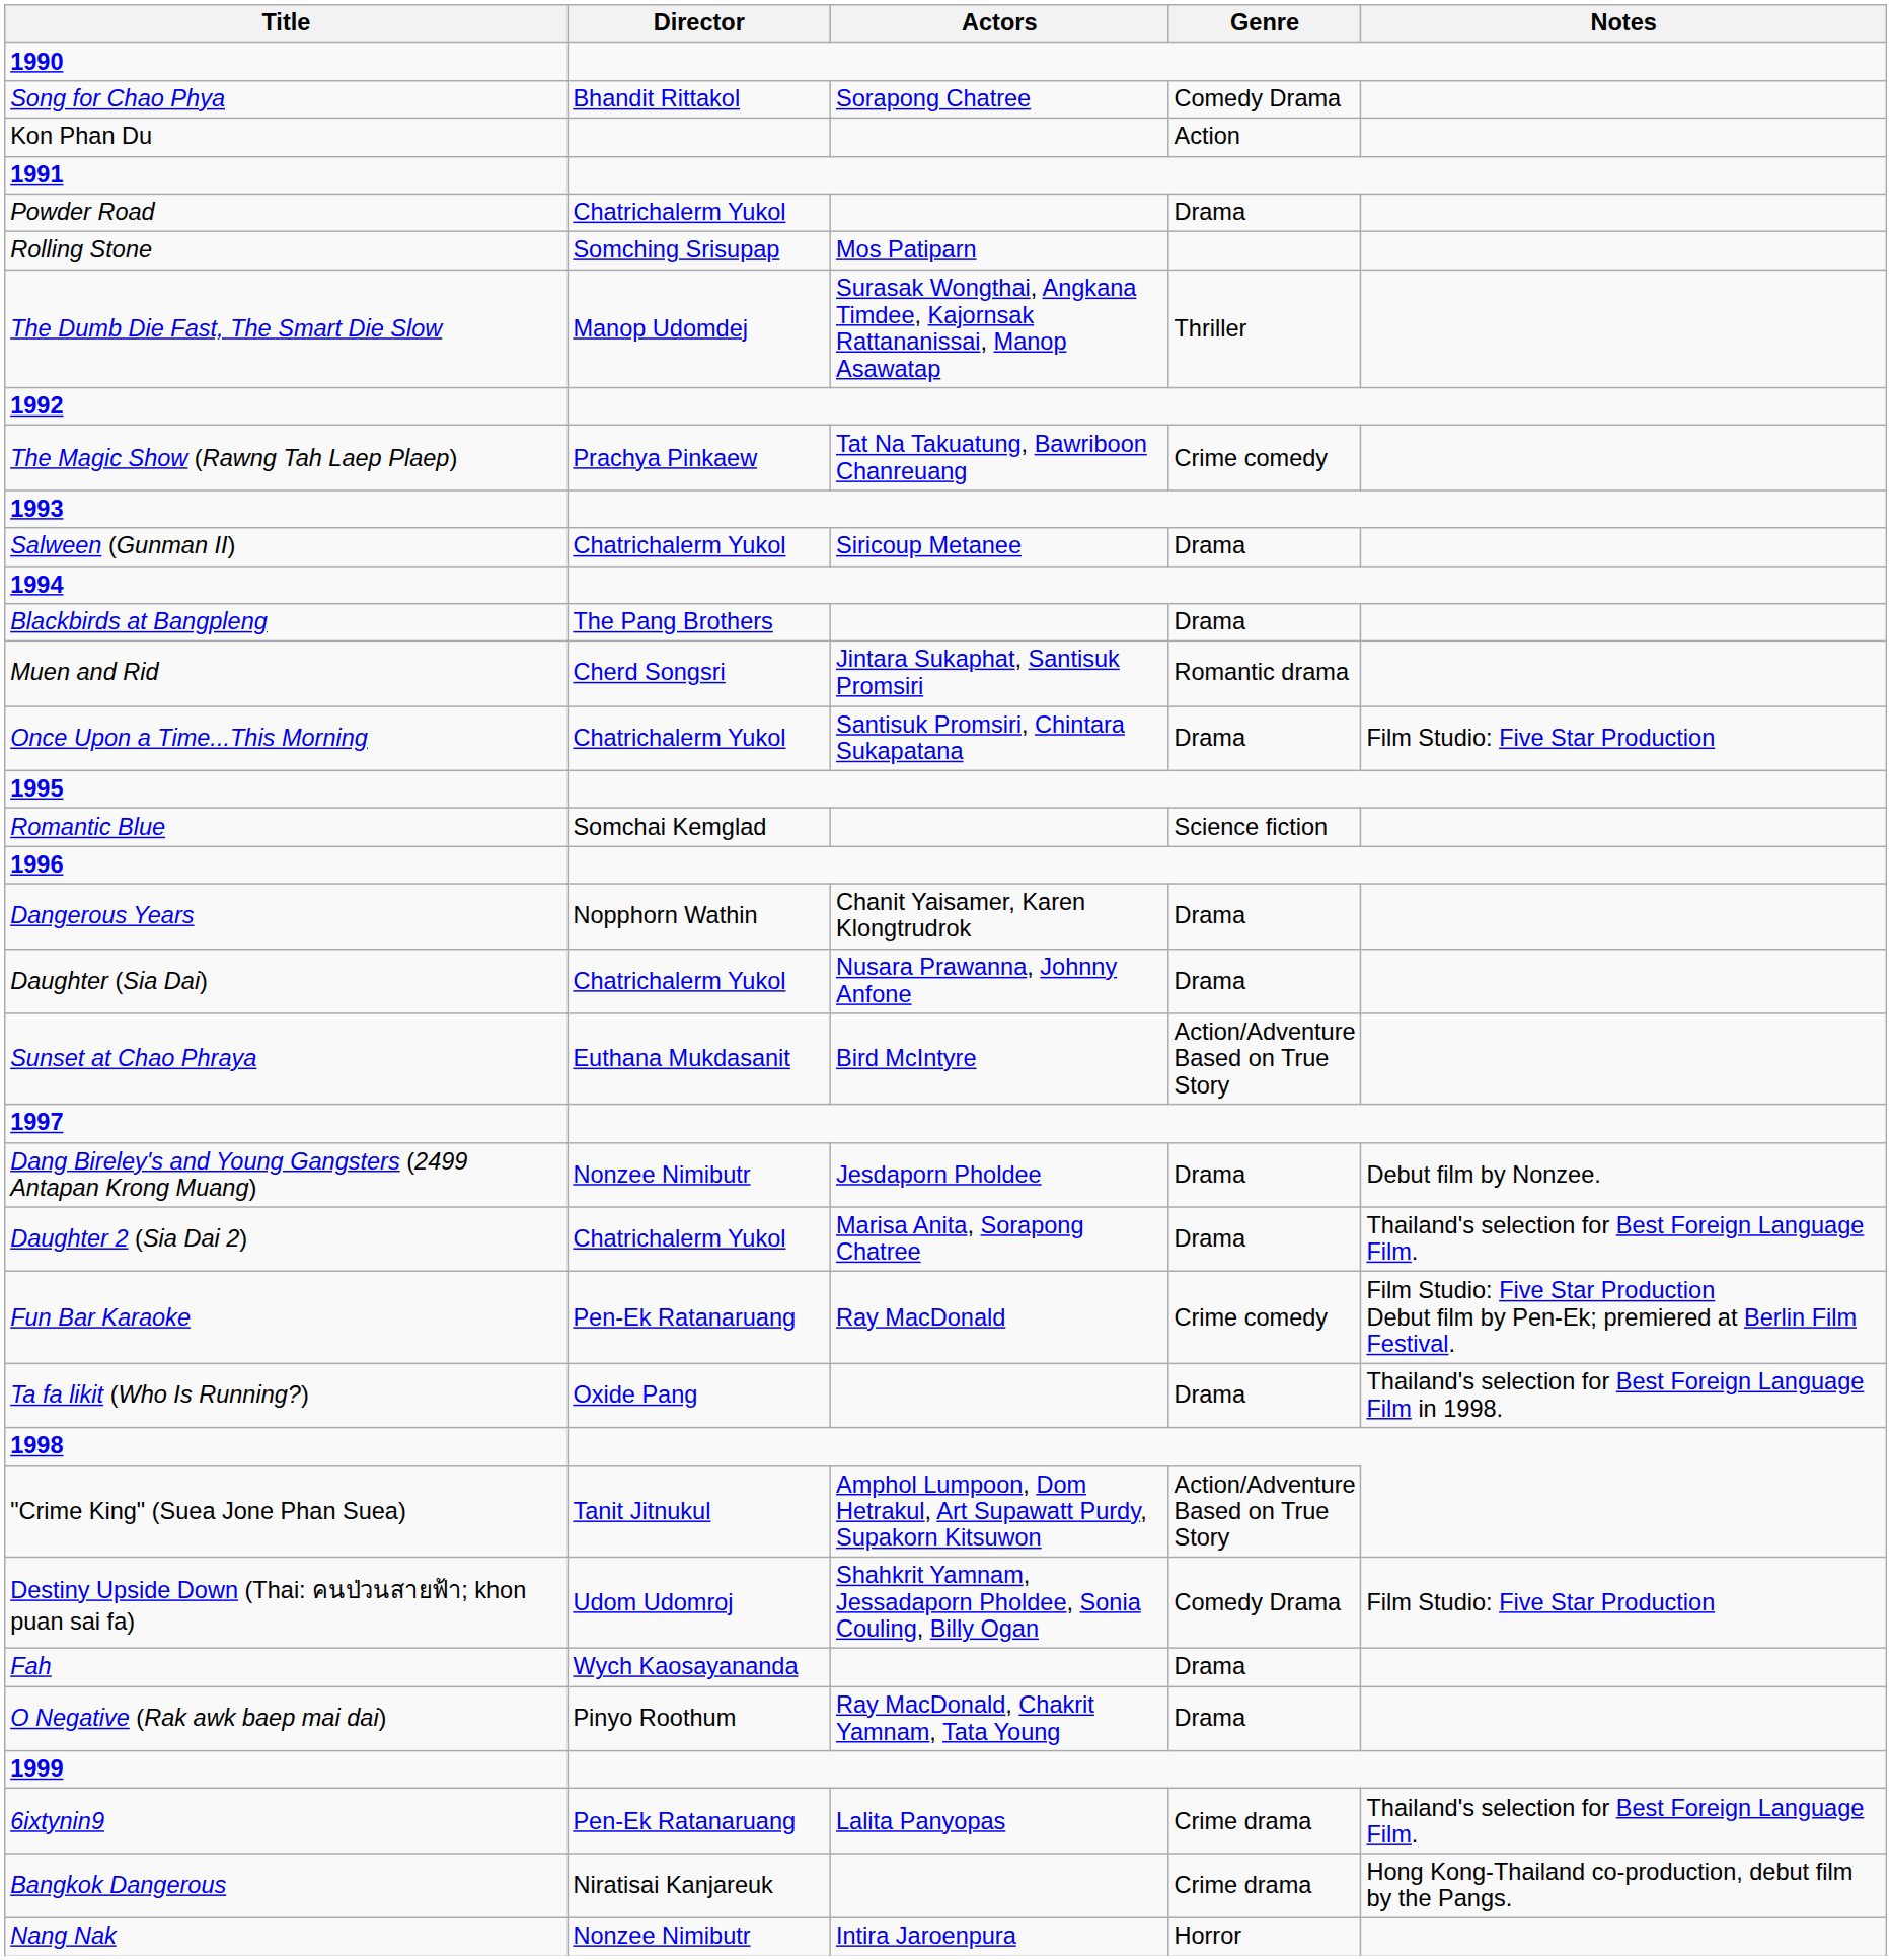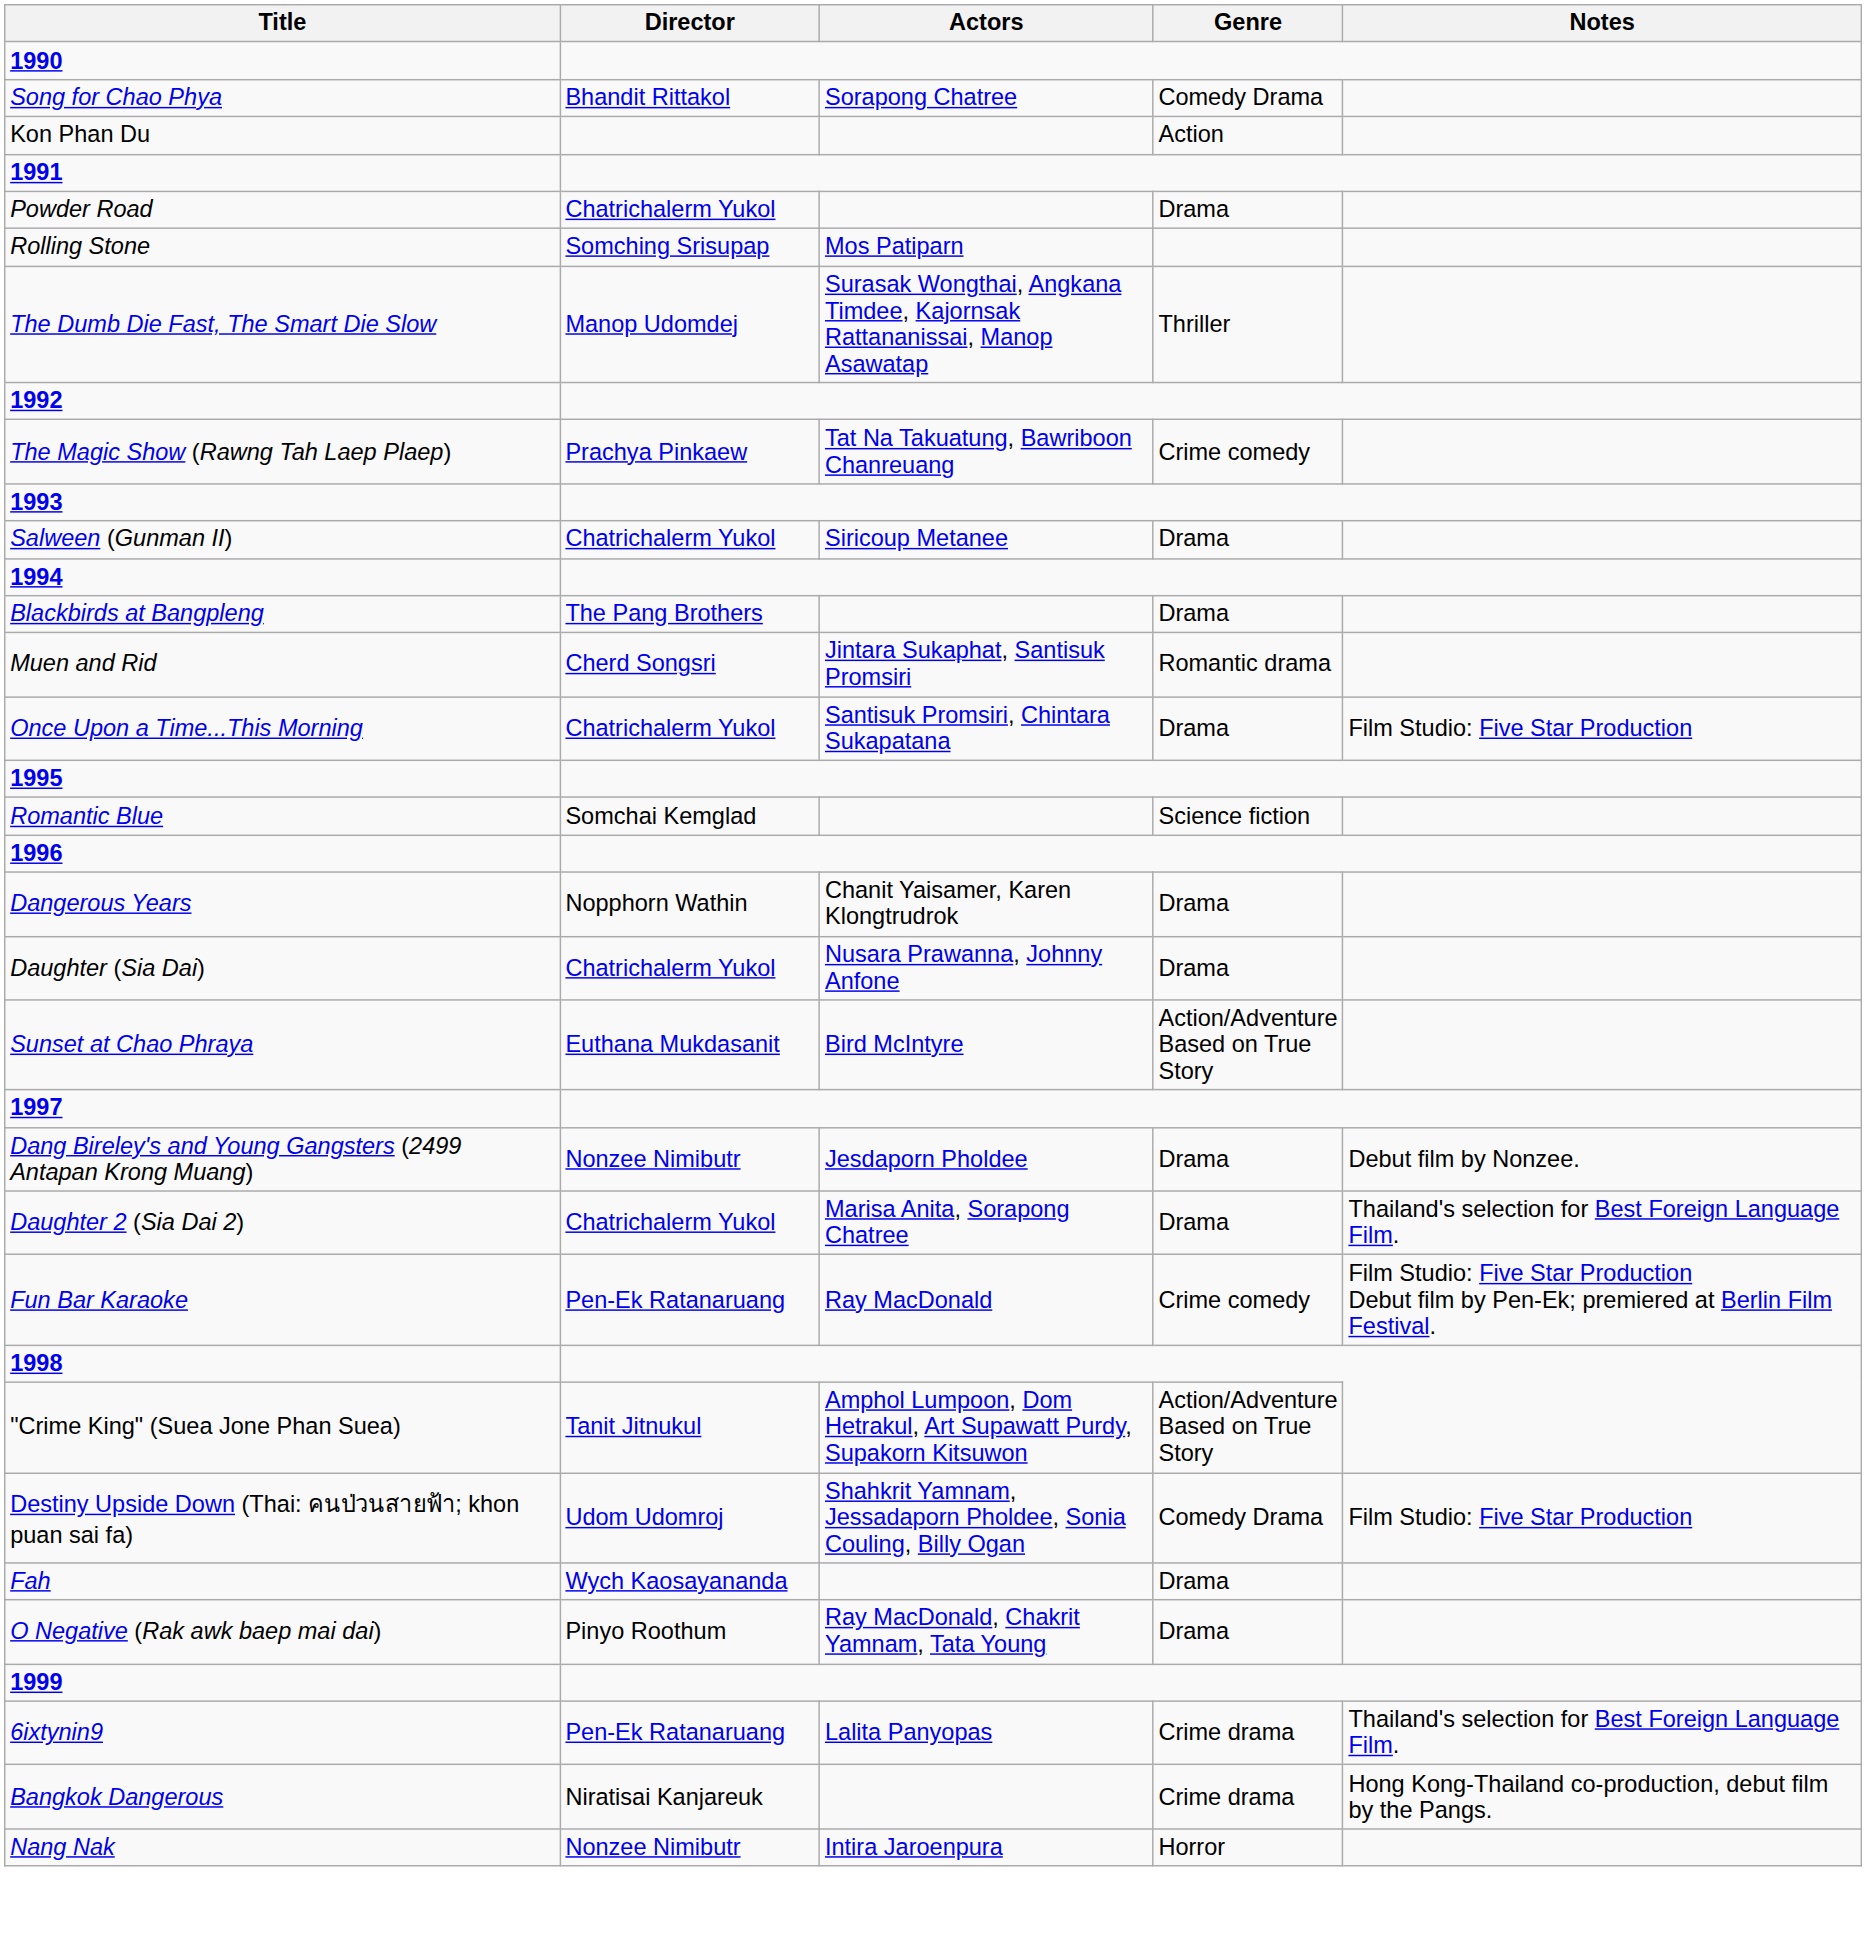 <table class="wikitable" style="width:100%;">
 <tr>
 <th style="width:30%;">Title</th>
 <th style="width:14%;">Director</th>
 <th style="width:18%;">Actors</th>
 <th style="width:10%;">Genre</th>
 <th style="width:28%;">Notes</th>
 </tr>
 <tr>
 <td><strong><a href='#'>1990</a></strong></td>
 </tr>
 <tr>
 <td><em><a href='#'>Song for Chao Phya</a></em></td>
 <td><a href='#'>Bhandit Rittakol</a></td>
 <td><a href='#'>Sorapong Chatree</a></td>
 <td>Comedy Drama</td>
 <td></td>
 </tr>
 <tr>
 <td>Kon Phan Du</td>
 <td></td>
 <td></td>
 <td>Action</td>
 <td></td>
 </tr>
 <tr>
 <td><strong><a href='#'>1991</a></strong></td>
 </tr>
 <tr>
 <td><em>Powder Road</em></td>
 <td><a href='#'>Chatrichalerm Yukol</a></td>
 <td></td>
 <td>Drama</td>
 <td></td>
 </tr>
 <tr>
 <td><em>Rolling Stone</em></td>
 <td><a href='#'>Somching Srisupap</a></td>
 <td><a href='#'>Mos Patiparn</a></td>
 <td></td>
 <td></td>
 </tr>
 <tr>
 <td><em><a href='#'>The Dumb Die Fast, The Smart Die Slow</a></em></td>
 <td><a href='#'>Manop Udomdej</a></td>
 <td><a href='#'>Surasak Wongthai</a>, <a href='#'>Angkana Timdee</a>, <a href='#'>Kajornsak Rattananissai</a>, <a href='#'>Manop Asawatap</a></td>
 <td>Thriller</td>
 <td></td>
 </tr>
 <tr>
 <td><strong><a href='#'>1992</a></strong></td>
 </tr>
 <tr>
 <td><em><a href='#'>The Magic Show</a></em> (<em>Rawng Tah Laep Plaep</em>)</td>
 <td><a href='#'>Prachya Pinkaew</a></td>
 <td><a href='#'>Tat Na Takuatung</a>, <a href='#'>Bawriboon Chanreuang</a></td>
 <td>Crime comedy</td>
 <td></td>
 </tr>
 <tr>
 <td><strong><a href='#'>1993</a></strong></td>
 </tr>
 <tr>
 <td><em><a href='#'>Salween</a></em> (<em>Gunman II</em>)</td>
 <td><a href='#'>Chatrichalerm Yukol</a></td>
 <td><a href='#'>Siricoup Metanee</a></td>
 <td>Drama</td>
 <td></td>
 </tr>
 <tr>
 <td><strong><a href='#'>1994</a></strong></td>
 </tr>
 <tr>
 <td><em><a href='#'>Blackbirds at Bangpleng</a></em></td>
 <td><a href='#'>The Pang Brothers</a></td>
 <td></td>
 <td>Drama</td>
 <td></td>
 </tr>
 <tr>
 <td><em>Muen and Rid</em></td>
 <td><a href='#'>Cherd Songsri</a></td>
 <td><a href='#'>Jintara Sukaphat</a>, <a href='#'>Santisuk Promsiri</a></td>
 <td>Romantic drama</td>
 <td></td>
 </tr>
 <tr>
 <td><em><a href='#'>Once Upon a Time...This Morning</a></em></td>
 <td><a href='#'>Chatrichalerm Yukol</a></td>
 <td><a href='#'>Santisuk Promsiri</a>, <a href='#'>Chintara Sukapatana</a></td>
 <td>Drama</td>
 <td>Film Studio: <a href='#'>Five Star Production</a></td>
 </tr>
 <tr>
 <td><strong><a href='#'>1995</a></strong></td>
 </tr>
 <tr>
 <td><em><a href='#'>Romantic Blue</a></em></td>
 <td>Somchai Kemglad</td>
 <td></td>
 <td>Science fiction</td>
 <td></td>
 </tr>
 <tr>
 <td><strong><a href='#'>1996</a></strong></td>
 </tr>
 <tr>
 <td><em><a href='#'>Dangerous Years</a></em></td>
 <td>Nopphorn Wathin</td>
 <td>Chanit Yaisamer, Karen Klongtrudrok</td>
 <td>Drama</td>
 <td></td>
 </tr>
 <tr>
 <td><em>Daughter</em> (<em>Sia Dai</em>)</td>
 <td><a href='#'>Chatrichalerm Yukol</a></td>
 <td><a href='#'>Nusara Prawanna</a>, <a href='#'>Johnny Anfone</a></td>
 <td>Drama</td>
 <td></td>
 </tr>
 <tr>
 <td><em><a href='#'>Sunset at Chao Phraya</a></em></td>
 <td><a href='#'>Euthana Mukdasanit</a></td>
 <td><a href='#'>Bird McIntyre</a></td>
 <td>Action/Adventure Based on True Story</td>
 <td></td>
 </tr>
 <tr>
 <td><strong><a href='#'>1997</a></strong></td>
 </tr>
 <tr>
 <td><em><a href='#'>Dang Bireley's and Young Gangsters</a></em> (<em>2499 Antapan Krong Muang</em>)</td>
 <td><a href='#'>Nonzee Nimibutr</a></td>
 <td><a href='#'>Jesdaporn Pholdee</a></td>
 <td>Drama</td>
 <td>Debut film by Nonzee.</td>
 </tr>
 <tr>
 <td><em><a href='#'>Daughter 2</a></em> (<em>Sia Dai 2</em>)</td>
 <td><a href='#'>Chatrichalerm Yukol</a></td>
 <td><a href='#'>Marisa Anita</a>, <a href='#'>Sorapong Chatree</a></td>
 <td>Drama</td>
 <td>Thailand's selection for <a href='#'>Best Foreign Language Film</a>.</td>
 </tr>
 <tr>
 <td><em><a href='#'>Fun Bar Karaoke</a></em></td>
 <td><a href='#'>Pen-Ek Ratanaruang</a></td>
 <td><a href='#'>Ray MacDonald</a></td>
 <td>Crime comedy</td>
 <td>Film Studio: <a href='#'>Five Star Production</a><br>Debut film by Pen-Ek; premiered at <a href='#'>Berlin Film Festival</a>.</td>
 </tr>
 <tr>
-<td><em><a href='#'>Ta fa likit</a></em> (<em>Who Is Running?</em>)</td>
-<td><a href='#'>Oxide Pang</a></td>
-<td></td>
-<td>Drama</td>
-<td>Thailand's selection for <a href='#'>Best Foreign Language Film</a> in 1998.</td>
-</tr>
-<tr>
 <td><strong><a href='#'>1998</a></strong></td>
 </tr>
 <tr>
 <td>"Crime King" (Suea Jone Phan Suea)</td>
 <td><a href='#'>Tanit Jitnukul</a></td>
 <td><a href='#'>Amphol Lumpoon</a>, <a href='#'>Dom Hetrakul</a>, <a href='#'>Art Supawatt Purdy</a>, <a href='#'>Supakorn Kitsuwon</a></td>
 <td>Action/Adventure Based on True Story</td>
 </tr>
 <tr>
 <td><a href='#'>Destiny Upside Down</a> (Thai: คนป่วนสายฟ้า; khon puan sai fa)</td>
 <td><a href='#'>Udom Udomroj</a></td>
 <td><a href='#'>Shahkrit Yamnam</a>, <a href='#'>Jessadaporn Pholdee</a>, <a href='#'>Sonia Couling</a>, <a href='#'>Billy Ogan</a></td>
 <td>Comedy Drama</td>
 <td>Film Studio: <a href='#'>Five Star Production</a></td>
 </tr>
 <tr>
 <td><em><a href='#'>Fah</a></em></td>
 <td><a href='#'>Wych Kaosayananda</a></td>
 <td></td>
 <td>Drama</td>
 <td></td>
 </tr>
 <tr>
 <td><em><a href='#'>O Negative</a></em> (<em>Rak awk baep mai dai</em>)</td>
 <td>Pinyo Roothum</td>
 <td><a href='#'>Ray MacDonald</a>, <a href='#'>Chakrit Yamnam</a>, <a href='#'>Tata Young</a></td>
 <td>Drama</td>
 <td></td>
 </tr>
 <tr>
 <td><strong><a href='#'>1999</a></strong></td>
 </tr>
 <tr>
 <td><em><a href='#'>6ixtynin9</a></em></td>
 <td><a href='#'>Pen-Ek Ratanaruang</a></td>
 <td><a href='#'>Lalita Panyopas</a></td>
 <td>Crime drama</td>
 <td>Thailand's selection for <a href='#'>Best Foreign Language Film</a>.</td>
 </tr>
 <tr>
 <td><em><a href='#'>Bangkok Dangerous</a></em></td>
 <td>Niratisai Kanjareuk</td>
 <td></td>
 <td>Crime drama</td>
 <td>Hong Kong-Thailand co-production, debut film by the Pangs.</td>
 </tr>
 <tr>
 <td><em><a href='#'>Nang Nak</a></em></td>
 <td><a href='#'>Nonzee Nimibutr</a></td>
 <td><a href='#'>Intira Jaroenpura</a></td>
 <td>Horror</td>
 <td></td>
 </tr>
 </table>
